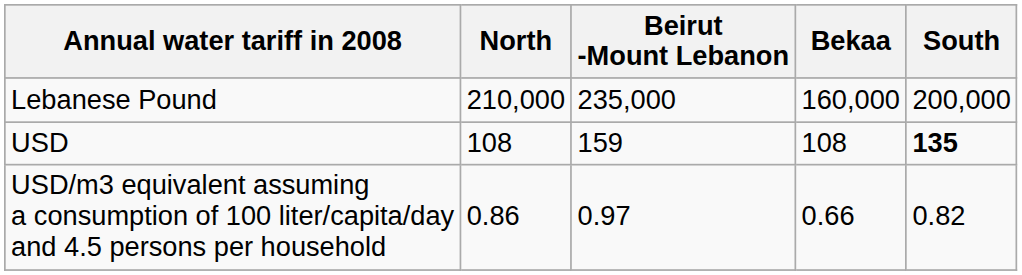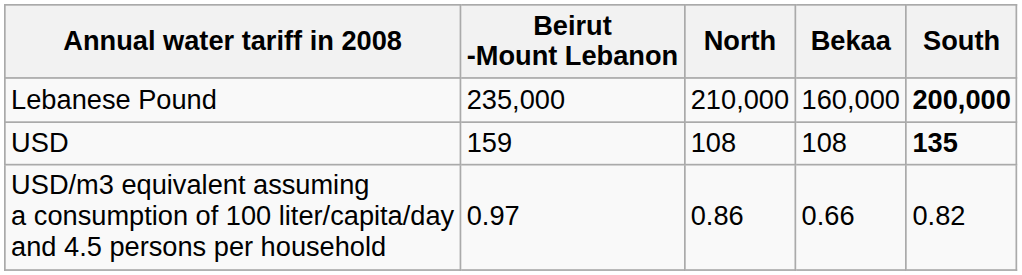 <table class="wikitable">
 <tr>
 <th>Annual water tariff in 2008</th>
+<th>Beirut<br>-Mount Lebanon</th>
 <th>North</th>
-<th>Beirut<br>-Mount Lebanon</th>
 <th>Bekaa</th>
 <th>South</th>
 </tr>
 <tr>
 <td>Lebanese Pound</td>
+<td>235,000</td>
 <td>210,000</td>
-<td>235,000</td>
 <td>160,000</td>
-<td>200,000</td>
+<td><strong>200,000</strong></td>
 </tr>
 <tr>
 <td>USD</td>
+<td>159</td>
 <td>108</td>
-<td>159</td>
 <td>108</td>
 <td><strong>135</strong></td>
 </tr>
 <tr>
 <td>USD/m3 equivalent assuming<br> a consumption of 100 liter/capita/day <br> and 4.5 persons per household</td>
+<td>0.97</td>
 <td>0.86</td>
-<td>0.97</td>
 <td>0.66</td>
 <td>0.82</td>
 </tr>
 </table>
